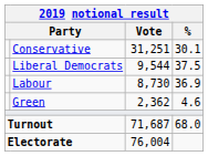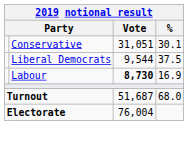 <table class="wikitable">
 <tr>
 <th colspan="4"><a href='#'>2019</a> <a href='#'>notional result</a></th>
 </tr>
 <tr>
 <th bgcolor="#DDDDFF" width="130px" colspan="2">Party</th>
 <th bgcolor="#DDDDFF" width="50px">Vote</th>
 <th bgcolor="#DDDDFF" width="30px">%</th>
 </tr>
 <tr>
 <td></td>
 <td><a href='#'>Conservative</a></td>
-<td align=right>31,251</td>
+<td align=right>31,051</td>
 <td align=right>30.1</td>
 </tr>
 <tr>
 <td></td>
 <td><a href='#'>Liberal Democrats</a></td>
 <td align=right>9,544</td>
 <td align=right>37.5</td>
 </tr>
 <tr>
 <td></td>
 <td><a href='#'>Labour</a></td>
-<td align=right>8,730</td>
-<td align=right>36.9</td>
-</tr>
-<tr>
-<td></td>
-<td><a href='#'>Green</a></td>
-<td align=right>2,362</td>
-<td align=right>4.6</td>
+<td align=right><strong>8,730</strong></td>
+<td align=right>16.9</td>
 </tr>
 <tr>
 <td colspan="4" bgcolor="#EAECF0"></td>
 </tr>
 <tr>
 <td colspan="2"><strong>Turnout</strong></td>
-<td align=right>71,687</td>
+<td align=right>51,687</td>
 <td align=right>68.0</td>
 </tr>
 <tr>
 <td colspan="2"><strong>Electorate</strong></td>
 <td align=right>76,004</td>
 </tr>
 </table>
